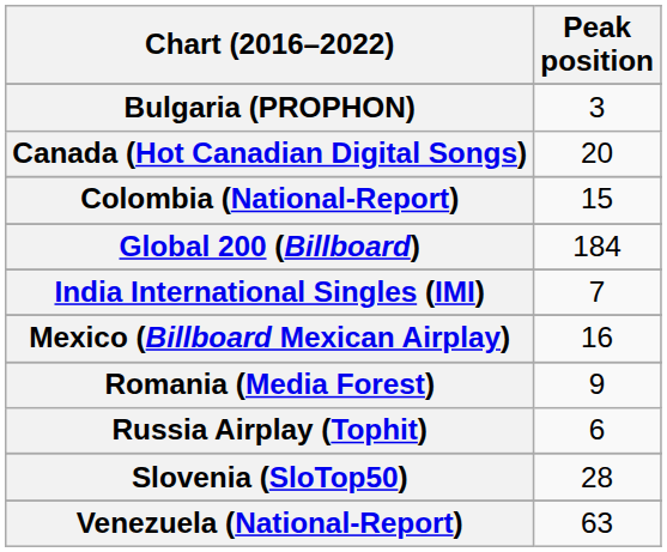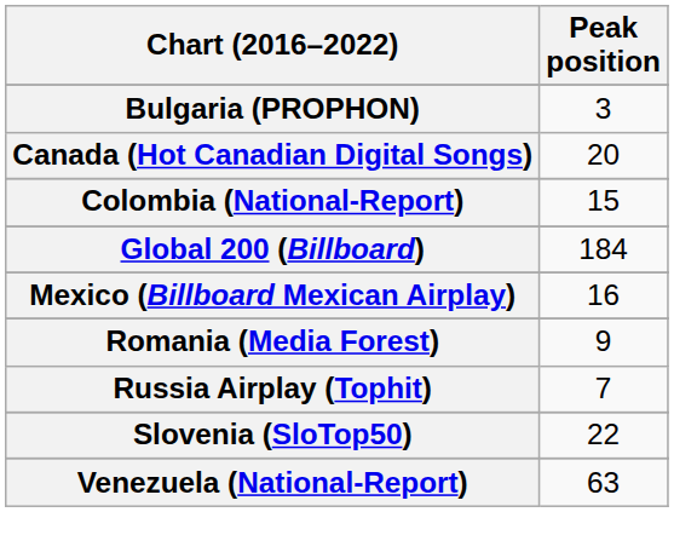 <table class="wikitable sortable plainrowheaders" style="text-align:center">
 <tr>
 <th>Chart (2016–2022)</th>
 <th>Peak<br>position</th>
 </tr>
 <tr>
 </tr>
 <tr>
 </tr>
 <tr>
 </tr>
 <tr>
 <th scope="row">Bulgaria (PROPHON)</th>
 <td>3</td>
 </tr>
 <tr>
 <th scope="row">Canada (<a href='#'>Hot Canadian Digital Songs</a>)</th>
 <td>20</td>
 </tr>
 <tr>
 </tr>
 <tr>
 <th scope="row">Colombia (<a href='#'>National-Report</a>)</th>
 <td>15</td>
 </tr>
 <tr>
 </tr>
 <tr>
 </tr>
 <tr>
 </tr>
 <tr>
 </tr>
 <tr>
 <th scope="row"><a href='#'>Global 200</a> (<em><a href='#'>Billboard</a></em>)</th>
 <td>184</td>
 </tr>
 <tr>
 </tr>
 <tr>
 </tr>
 <tr>
 </tr>
 <tr>
-<th scope="row"><a href='#'>India International Singles</a> (<a href='#'>IMI</a>)</th>
-<td>7</td>
-</tr>
-<tr>
 </tr>
 <tr>
 </tr>
 <tr>
 <th scope="row">Mexico (<a href='#'><em>Billboard</em> Mexican Airplay</a>)</th>
 <td>16</td>
 </tr>
 <tr>
 </tr>
 <tr>
 </tr>
 <tr>
 </tr>
 <tr>
 <th scope="row">Romania (<a href='#'>Media Forest</a>)</th>
 <td>9</td>
 </tr>
 <tr>
 <th scope="row">Russia Airplay (<a href='#'>Tophit</a>)</th>
-<td>6</td>
+<td>7</td>
 </tr>
 <tr>
 </tr>
 <tr>
 </tr>
 <tr>
 </tr>
 <tr>
 <th scope="row">Slovenia (<a href='#'>SloTop50</a>)</th>
-<td>28</td>
+<td>22</td>
 </tr>
 <tr>
 </tr>
 <tr>
 </tr>
 <tr>
 <th scope="row">Venezuela (<a href='#'>National-Report</a>)</th>
 <td>63</td>
 </tr>
 </table>
